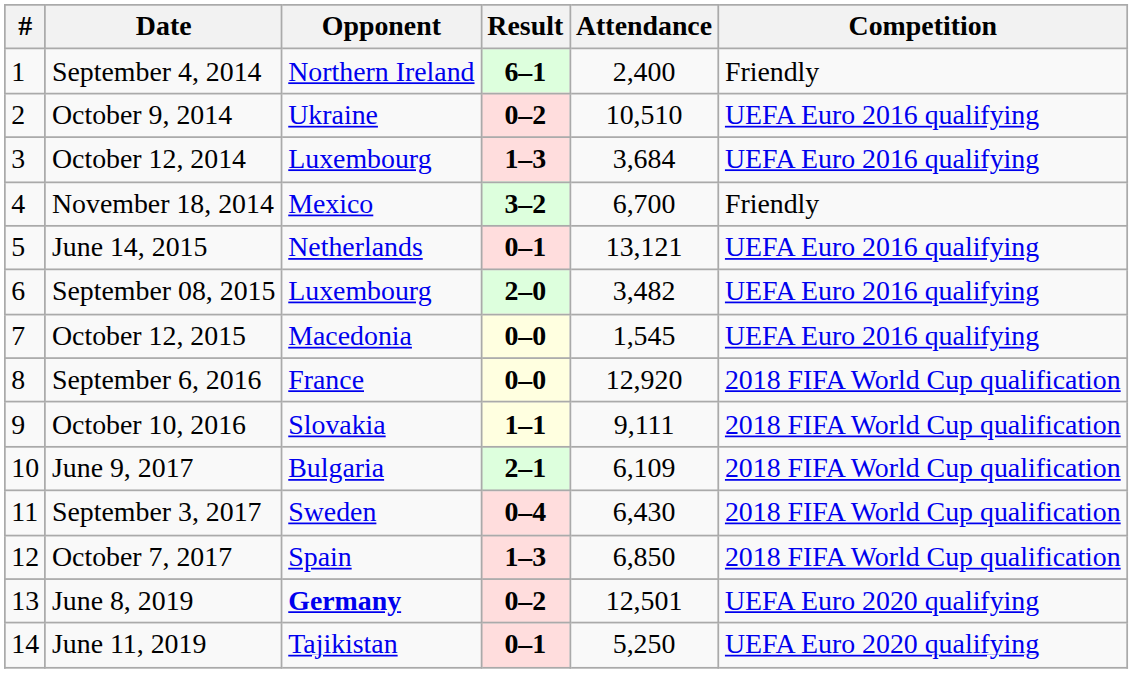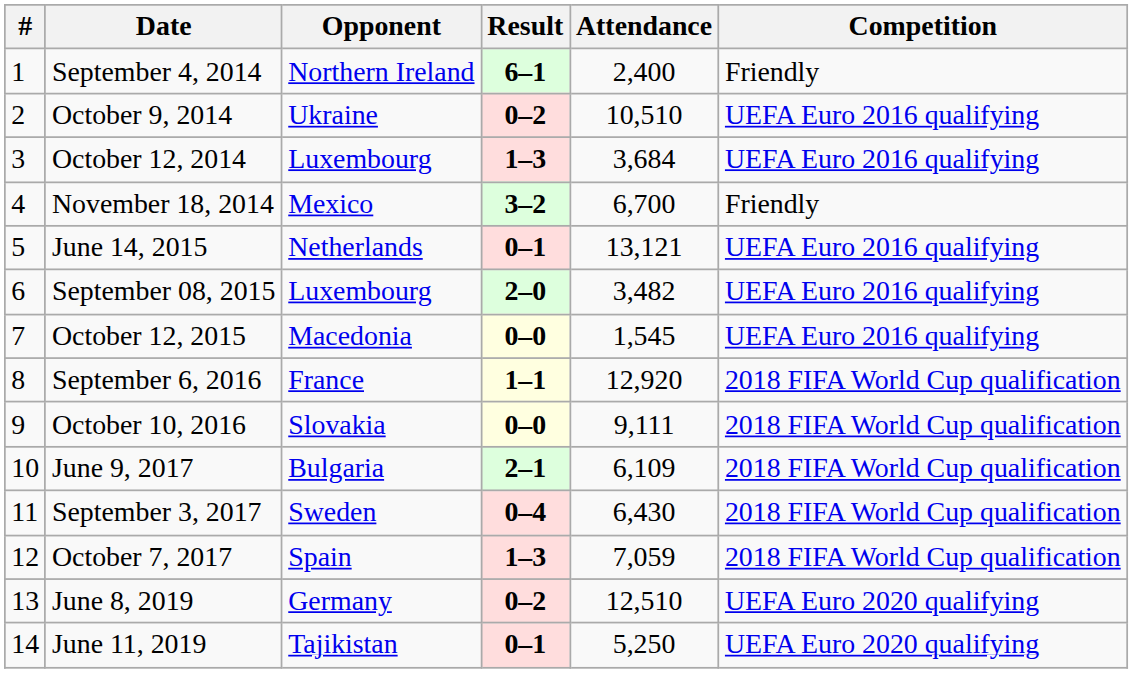 <table class="wikitable" style="text-align:left">
 <tr>
 <th>#</th>
 <th>Date</th>
 <th>Opponent</th>
 <th>Result</th>
 <th>Attendance</th>
 <th>Competition</th>
 </tr>
 <tr>
 <td>1</td>
 <td>September 4, 2014</td>
 <td> <a href='#'>Northern Ireland</a></td>
 <td bgcolor="#ddffdd" style="text-align:center;"><strong>6–1</strong></td>
 <td style="text-align:center;">2,400</td>
 <td>Friendly</td>
 </tr>
 <tr>
 <td>2</td>
 <td>October 9, 2014</td>
 <td> <a href='#'>Ukraine</a></td>
 <td bgcolor="#ffdddd" style="text-align:center;"><strong>0–2</strong></td>
 <td style="text-align:center;">10,510</td>
 <td><a href='#'>UEFA Euro 2016 qualifying</a></td>
 </tr>
 <tr>
 <td>3</td>
 <td>October 12, 2014</td>
 <td> <a href='#'>Luxembourg</a></td>
 <td bgcolor="#ffdddd" style="text-align:center;"><strong>1–3</strong></td>
 <td style="text-align:center;">3,684</td>
 <td><a href='#'>UEFA Euro 2016 qualifying</a></td>
 </tr>
 <tr>
 <td>4</td>
 <td>November 18, 2014</td>
 <td> <a href='#'>Mexico</a></td>
 <td bgcolor="#ddffdd" style="text-align:center;"><strong>3–2</strong></td>
 <td style="text-align:center;">6,700</td>
 <td>Friendly</td>
 </tr>
 <tr>
 <td>5</td>
 <td>June 14, 2015</td>
 <td> <a href='#'>Netherlands</a></td>
 <td bgcolor="#ffdddd" style="text-align:center;"><strong>0–1</strong></td>
 <td style="text-align:center;">13,121</td>
 <td><a href='#'>UEFA Euro 2016 qualifying</a></td>
 </tr>
 <tr>
 <td>6</td>
 <td>September 08, 2015</td>
 <td> <a href='#'>Luxembourg</a></td>
 <td bgcolor="ddffdd" style="text-align:center;"><strong>2–0</strong></td>
 <td style="text-align:center;">3,482</td>
 <td><a href='#'>UEFA Euro 2016 qualifying</a></td>
 </tr>
 <tr>
 <td>7</td>
 <td>October 12, 2015</td>
 <td> <a href='#'>Macedonia</a></td>
 <td bgcolor="lightyellow" style="text-align:center;"><strong>0–0</strong></td>
 <td style="text-align:center;">1,545</td>
 <td><a href='#'>UEFA Euro 2016 qualifying</a></td>
 </tr>
 <tr>
 <td>8</td>
 <td>September 6, 2016</td>
 <td> <a href='#'>France</a></td>
-<td bgcolor="lightyellow" style="text-align:center;"><strong>0–0</strong></td>
+<td bgcolor="lightyellow" style="text-align:center;"><strong>1–1</strong></td>
 <td style="text-align:center;">12,920</td>
 <td><a href='#'>2018 FIFA World Cup qualification</a></td>
 </tr>
 <tr>
 <td>9</td>
 <td>October 10, 2016</td>
 <td> <a href='#'>Slovakia</a></td>
-<td bgcolor="lightyellow" style="text-align:center;"><strong>1–1</strong></td>
+<td bgcolor="lightyellow" style="text-align:center;"><strong>0–0</strong></td>
 <td style="text-align:center;">9,111</td>
 <td><a href='#'>2018 FIFA World Cup qualification</a></td>
 </tr>
 <tr>
 <td>10</td>
 <td>June 9, 2017</td>
 <td> <a href='#'>Bulgaria</a></td>
 <td bgcolor="#ddffdd" style="text-align:center;"><strong>2–1</strong></td>
 <td style="text-align:center;">6,109</td>
 <td><a href='#'>2018 FIFA World Cup qualification</a></td>
 </tr>
 <tr>
 <td>11</td>
 <td>September 3, 2017</td>
 <td> <a href='#'>Sweden</a></td>
 <td bgcolor="#ffdddd" style="text-align:center;"><strong>0–4</strong></td>
 <td style="text-align:center;">6,430</td>
 <td><a href='#'>2018 FIFA World Cup qualification</a></td>
 </tr>
 <tr>
 <td>12</td>
 <td>October 7, 2017</td>
 <td> <a href='#'>Spain</a></td>
 <td bgcolor="#ffdddd" style="text-align:center;"><strong>1–3</strong></td>
-<td style="text-align:center;">6,850</td>
+<td style="text-align:center;">7,059</td>
 <td><a href='#'>2018 FIFA World Cup qualification</a></td>
 </tr>
 <tr>
 <td>13</td>
 <td>June 8, 2019</td>
-<td><strong> <a href='#'>Germany</a></strong></td>
+<td> <a href='#'>Germany</a></td>
 <td bgcolor="#ffdddd" style="text-align:center;"><strong>0–2</strong></td>
-<td style="text-align:center;">12,501</td>
+<td style="text-align:center;">12,510</td>
 <td><a href='#'>UEFA Euro 2020 qualifying</a></td>
 </tr>
 <tr>
 <td>14</td>
 <td>June 11, 2019</td>
 <td> <a href='#'>Tajikistan</a></td>
 <td bgcolor="#ffdddd" style="text-align:center;"><strong>0–1</strong></td>
 <td style="text-align:center;">5,250</td>
 <td><a href='#'>UEFA Euro 2020 qualifying</a></td>
 </tr>
 </table>
